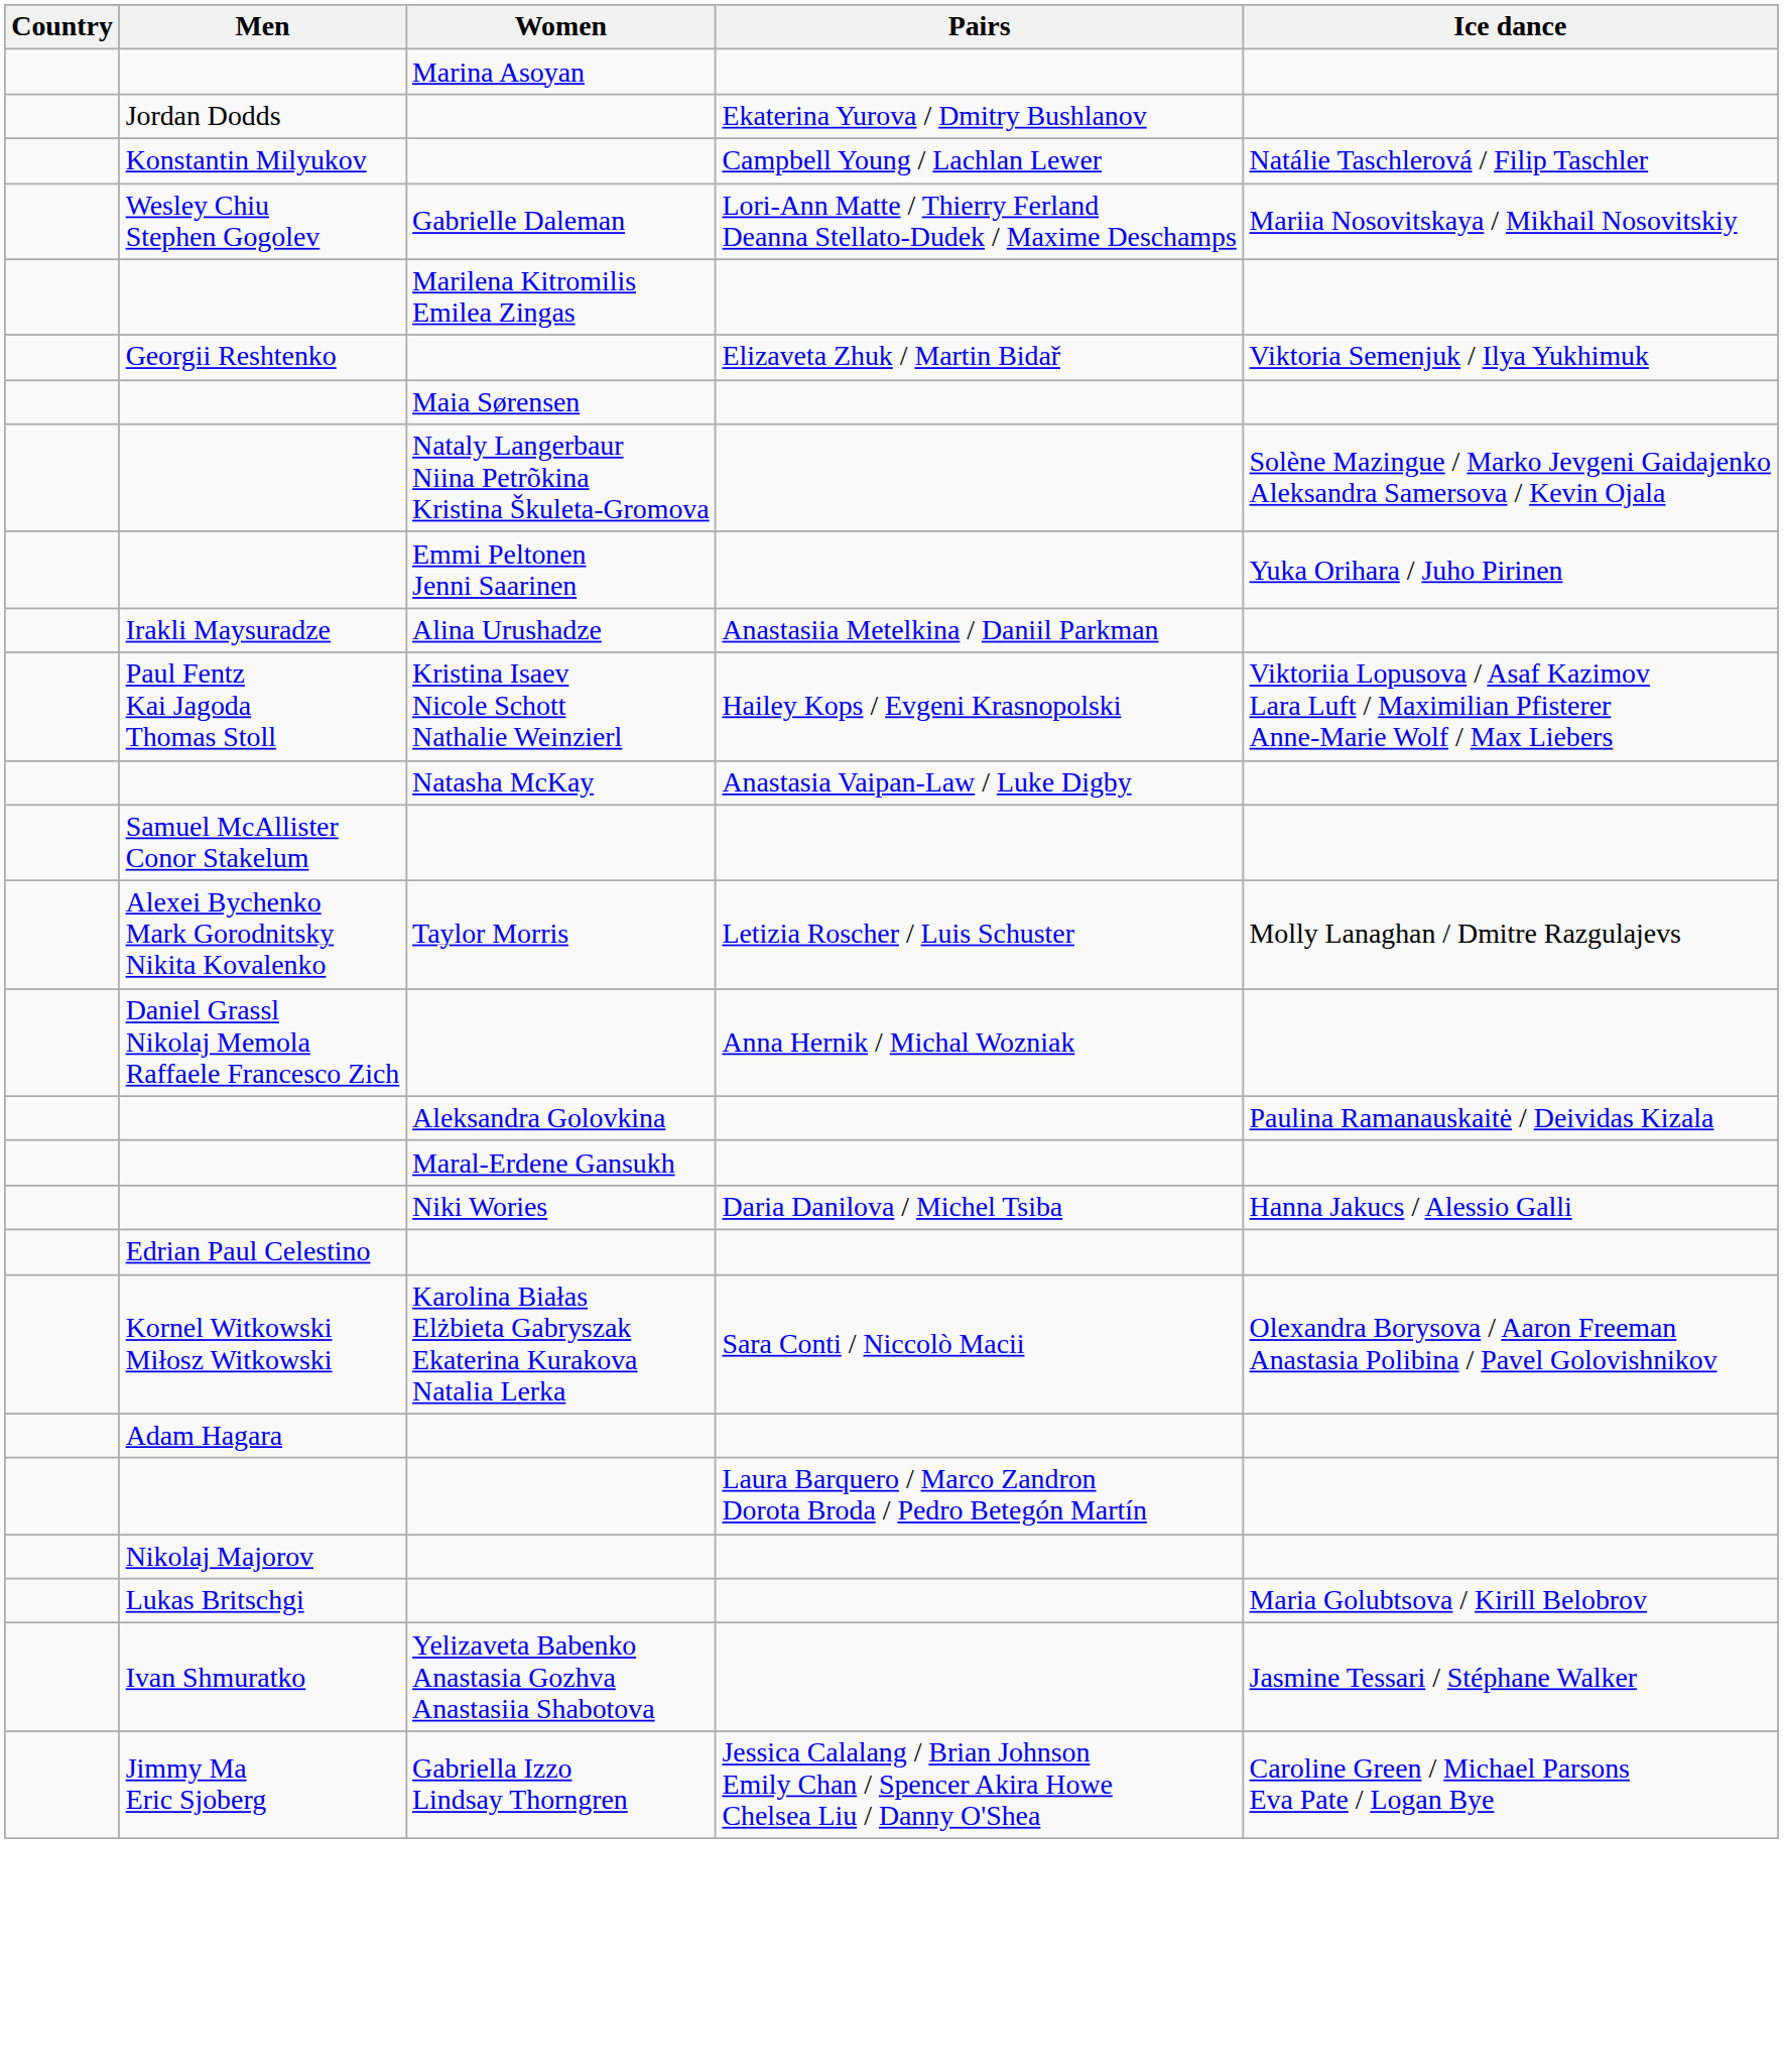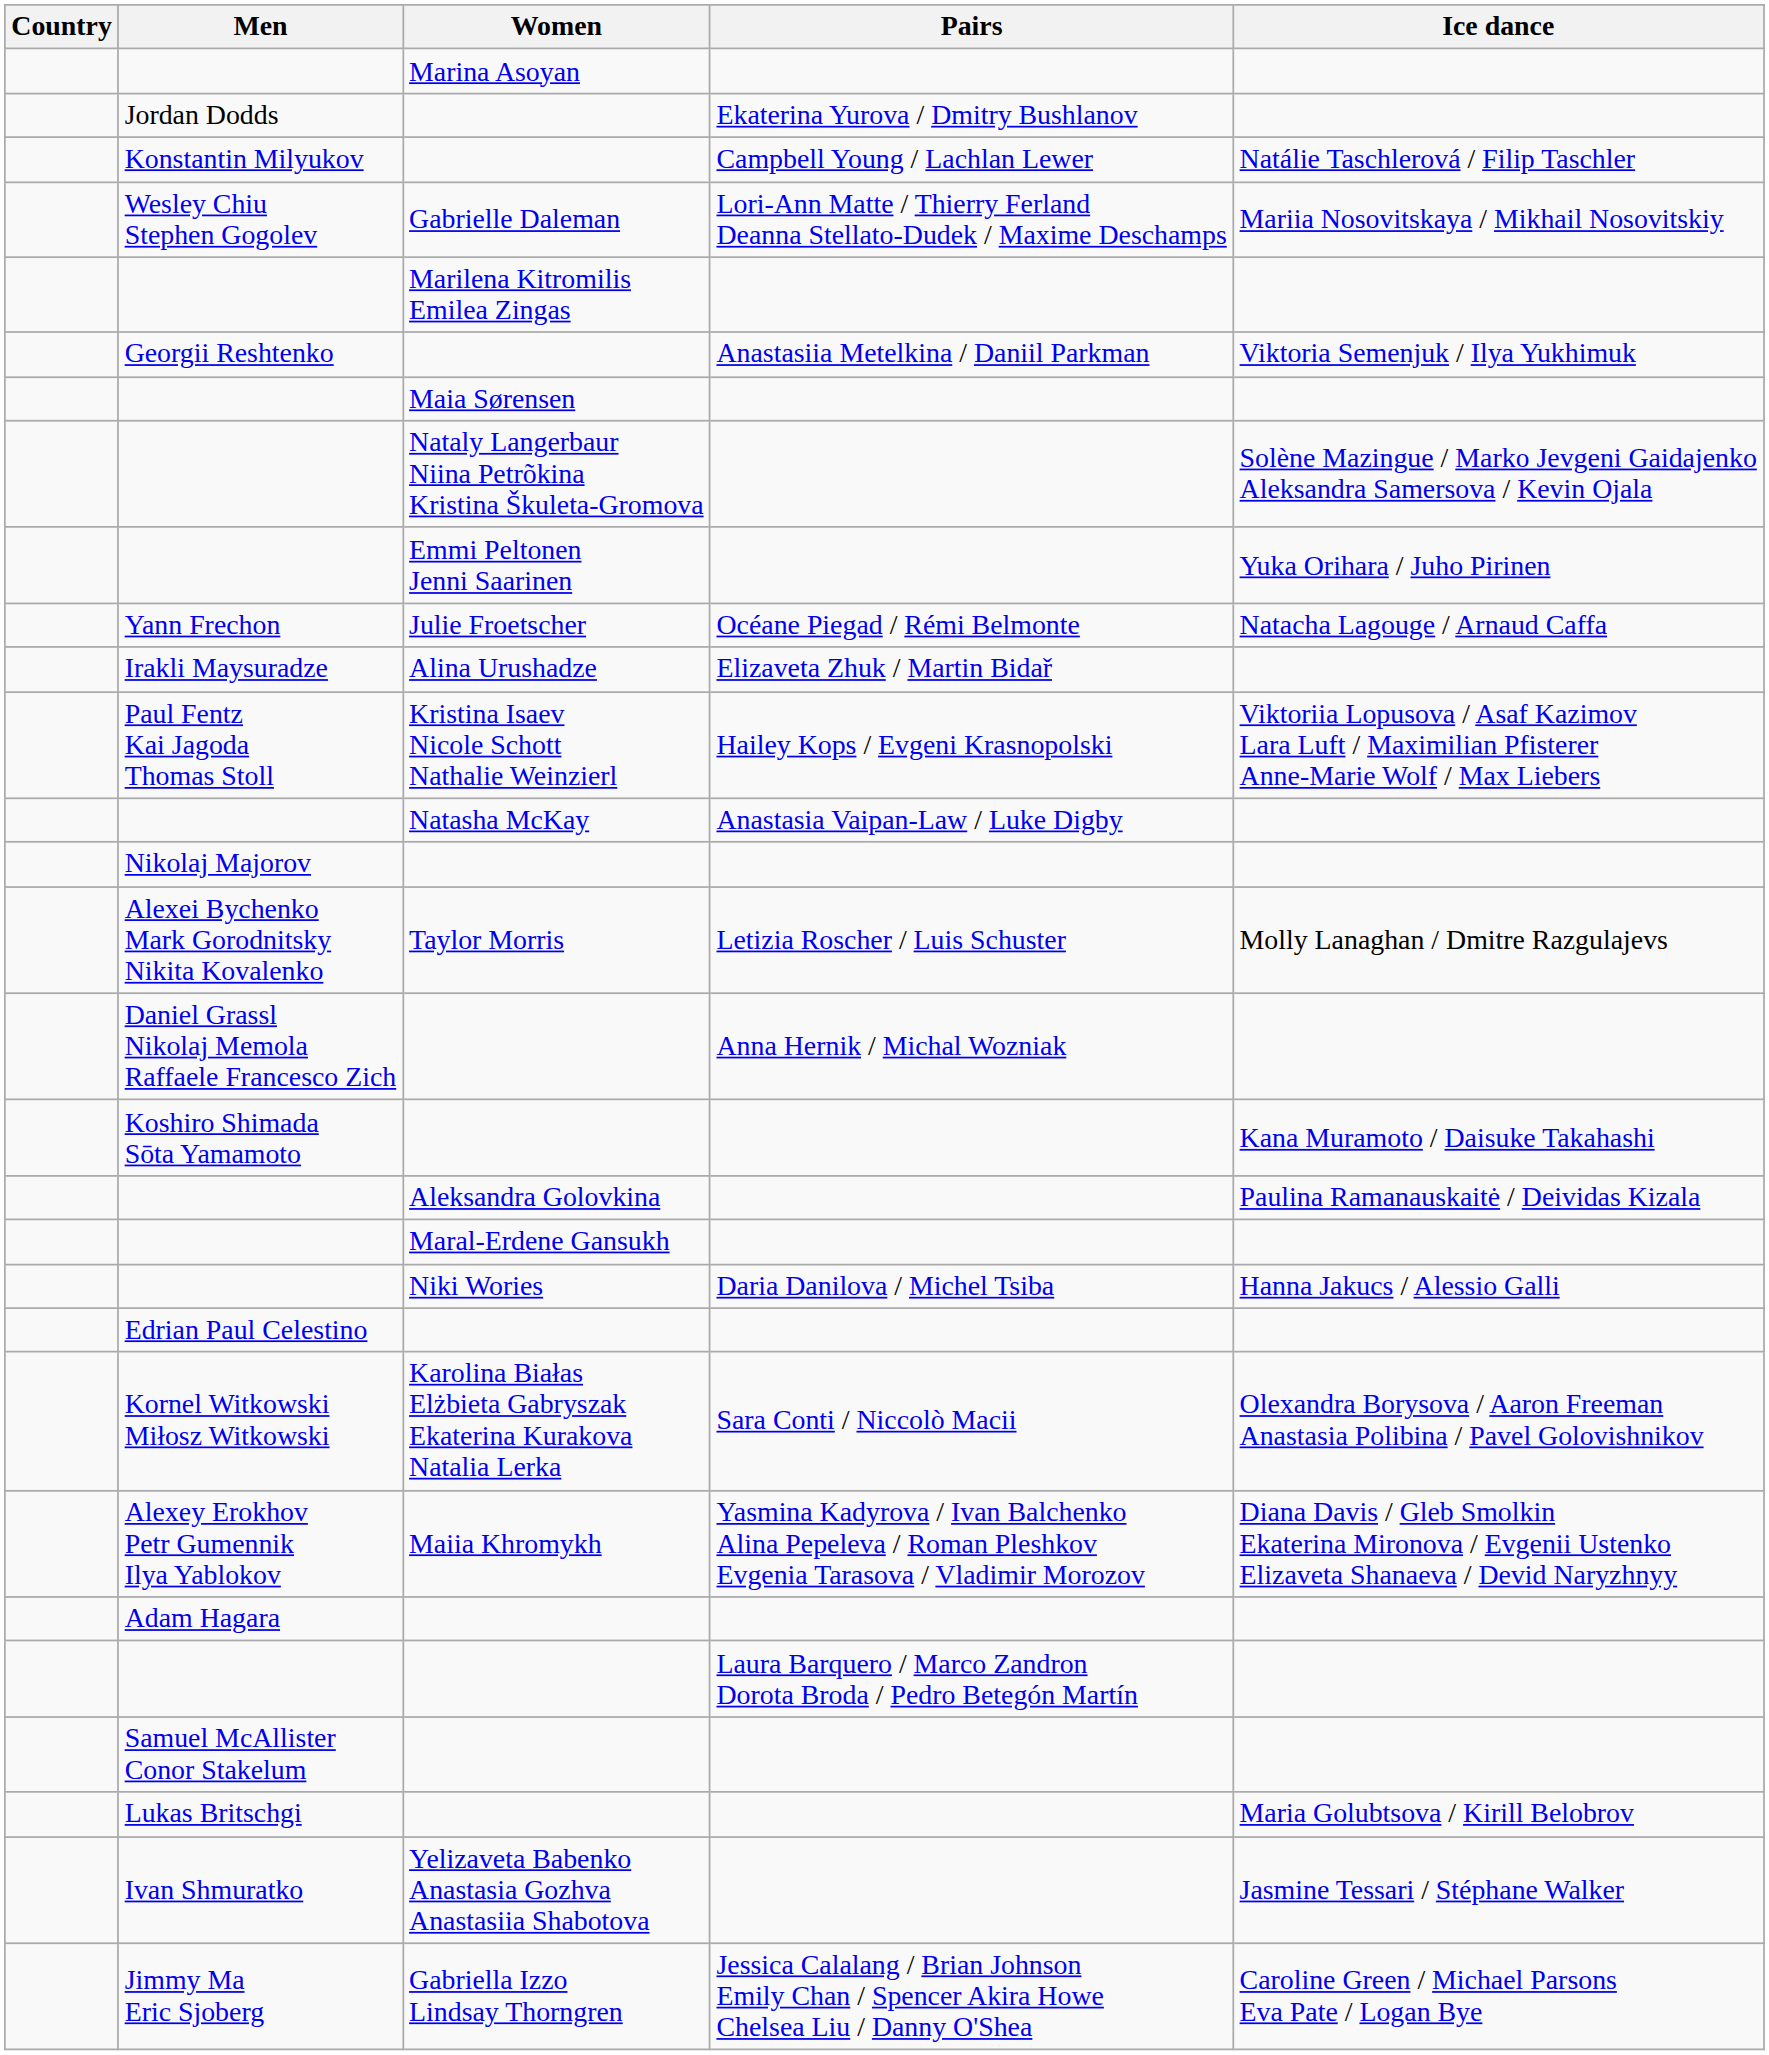 <table class="wikitable">
 <tr>
 <th>Country</th>
 <th>Men</th>
 <th>Women</th>
 <th>Pairs</th>
 <th>Ice dance</th>
 </tr>
 <tr>
 <td></td>
 <td></td>
 <td><a href='#'>Marina Asoyan</a></td>
 <td></td>
 <td></td>
 </tr>
 <tr>
 <td></td>
 <td>Jordan Dodds</td>
 <td></td>
 <td><a href='#'>Ekaterina Yurova</a> / <a href='#'>Dmitry Bushlanov</a></td>
 <td></td>
 </tr>
 <tr>
 <td></td>
 <td><a href='#'>Konstantin Milyukov</a></td>
 <td></td>
 <td><a href='#'>Campbell Young</a> / <a href='#'>Lachlan Lewer</a></td>
 <td><a href='#'>Natálie Taschlerová</a> / <a href='#'>Filip Taschler</a></td>
 </tr>
 <tr>
 <td></td>
 <td><a href='#'>Wesley Chiu</a> <br> <a href='#'>Stephen Gogolev</a></td>
 <td><a href='#'>Gabrielle Daleman</a></td>
 <td><a href='#'>Lori-Ann Matte</a> / <a href='#'>Thierry Ferland</a> <br> <a href='#'>Deanna Stellato-Dudek</a> / <a href='#'>Maxime Deschamps</a></td>
 <td><a href='#'>Mariia Nosovitskaya</a> / <a href='#'>Mikhail Nosovitskiy</a></td>
 </tr>
 <tr>
 <td></td>
 <td></td>
 <td><a href='#'>Marilena Kitromilis</a> <br> <a href='#'>Emilea Zingas</a></td>
 <td></td>
 <td></td>
 </tr>
 <tr>
 <td></td>
 <td><a href='#'>Georgii Reshtenko</a></td>
 <td></td>
-<td><a href='#'>Elizaveta Zhuk</a> / <a href='#'>Martin Bidař</a></td>
+<td><a href='#'>Anastasiia Metelkina</a> / <a href='#'>Daniil Parkman</a></td>
 <td><a href='#'>Viktoria Semenjuk</a> / <a href='#'>Ilya Yukhimuk</a></td>
 </tr>
 <tr>
 <td></td>
 <td></td>
 <td><a href='#'>Maia Sørensen</a></td>
 <td></td>
 <td></td>
 </tr>
 <tr>
 <td></td>
 <td></td>
 <td><a href='#'>Nataly Langerbaur</a> <br> <a href='#'>Niina Petrõkina</a> <br> <a href='#'>Kristina Škuleta-Gromova</a></td>
 <td></td>
 <td><a href='#'>Solène Mazingue</a> / <a href='#'>Marko Jevgeni Gaidajenko</a> <br> <a href='#'>Aleksandra Samersova</a> / <a href='#'>Kevin Ojala</a></td>
 </tr>
 <tr>
 <td></td>
 <td></td>
 <td><a href='#'>Emmi Peltonen</a> <br> <a href='#'>Jenni Saarinen</a></td>
 <td></td>
 <td><a href='#'>Yuka Orihara</a> / <a href='#'>Juho Pirinen</a></td>
 </tr>
 <tr>
 <td></td>
+<td><a href='#'>Yann Frechon</a></td>
+<td><a href='#'>Julie Froetscher</a></td>
+<td><a href='#'>Océane Piegad</a> / <a href='#'>Rémi Belmonte</a></td>
+<td><a href='#'>Natacha Lagouge</a> / <a href='#'>Arnaud Caffa</a></td>
+</tr>
+<tr>
+<td></td>
 <td><a href='#'>Irakli Maysuradze</a></td>
 <td><a href='#'>Alina Urushadze</a></td>
-<td><a href='#'>Anastasiia Metelkina</a> / <a href='#'>Daniil Parkman</a></td>
+<td><a href='#'>Elizaveta Zhuk</a> / <a href='#'>Martin Bidař</a></td>
 <td></td>
 </tr>
 <tr>
 <td></td>
 <td><a href='#'>Paul Fentz</a> <br> <a href='#'>Kai Jagoda</a> <br> <a href='#'>Thomas Stoll</a></td>
 <td><a href='#'>Kristina Isaev</a> <br> <a href='#'>Nicole Schott</a> <br> <a href='#'>Nathalie Weinzierl</a></td>
 <td><a href='#'>Hailey Kops</a> / <a href='#'>Evgeni Krasnopolski</a></td>
 <td><a href='#'>Viktoriia Lopusova</a> / <a href='#'>Asaf Kazimov</a> <br> <a href='#'>Lara Luft</a> / <a href='#'>Maximilian Pfisterer</a> <br> <a href='#'>Anne-Marie Wolf</a> / <a href='#'>Max Liebers</a></td>
 </tr>
 <tr>
 <td></td>
 <td></td>
 <td><a href='#'>Natasha McKay</a></td>
 <td><a href='#'>Anastasia Vaipan-Law</a> / <a href='#'>Luke Digby</a></td>
 <td></td>
 </tr>
 <tr>
 <td></td>
-<td><a href='#'>Samuel McAllister</a> <br> <a href='#'>Conor Stakelum</a></td>
+<td><a href='#'>Nikolaj Majorov</a></td>
 <td></td>
 <td></td>
 <td></td>
 </tr>
 <tr>
 <td></td>
 <td><a href='#'>Alexei Bychenko</a> <br> <a href='#'>Mark Gorodnitsky</a> <br> <a href='#'>Nikita Kovalenko</a></td>
 <td><a href='#'>Taylor Morris</a></td>
 <td><a href='#'>Letizia Roscher</a> / <a href='#'>Luis Schuster</a></td>
 <td>Molly Lanaghan / Dmitre Razgulajevs</td>
 </tr>
 <tr>
 <td></td>
 <td><a href='#'>Daniel Grassl</a> <br> <a href='#'>Nikolaj Memola</a> <br> <a href='#'>Raffaele Francesco Zich</a></td>
 <td></td>
 <td><a href='#'>Anna Hernik</a> / <a href='#'>Michal Wozniak</a></td>
 <td></td>
+</tr>
+<tr>
+<td></td>
+<td><a href='#'>Koshiro Shimada</a> <br> <a href='#'>Sōta Yamamoto</a></td>
+<td></td>
+<td></td>
+<td><a href='#'>Kana Muramoto</a> / <a href='#'>Daisuke Takahashi</a></td>
 </tr>
 <tr>
 <td></td>
 <td></td>
 <td><a href='#'>Aleksandra Golovkina</a></td>
 <td></td>
 <td><a href='#'>Paulina Ramanauskaitė</a> / <a href='#'>Deividas Kizala</a></td>
 </tr>
 <tr>
 <td></td>
 <td></td>
 <td><a href='#'>Maral-Erdene Gansukh</a></td>
 <td></td>
 <td></td>
 </tr>
 <tr>
 <td></td>
 <td></td>
 <td><a href='#'>Niki Wories</a></td>
 <td><a href='#'>Daria Danilova</a> / <a href='#'>Michel Tsiba</a></td>
 <td><a href='#'>Hanna Jakucs</a> / <a href='#'>Alessio Galli</a></td>
 </tr>
 <tr>
 <td></td>
 <td><a href='#'>Edrian Paul Celestino</a></td>
 <td></td>
 <td></td>
 <td></td>
 </tr>
 <tr>
 <td></td>
 <td><a href='#'>Kornel Witkowski</a> <br> <a href='#'>Miłosz Witkowski</a></td>
 <td><a href='#'>Karolina Białas</a> <br> <a href='#'>Elżbieta Gabryszak</a> <br> <a href='#'>Ekaterina Kurakova</a> <br> <a href='#'>Natalia Lerka</a></td>
 <td><a href='#'>Sara Conti</a> / <a href='#'>Niccolò Macii</a></td>
 <td><a href='#'>Olexandra Borysova</a> / <a href='#'>Aaron Freeman</a> <br> <a href='#'>Anastasia Polibina</a> / <a href='#'>Pavel Golovishnikov</a></td>
 </tr>
 <tr>
 <td></td>
+<td><a href='#'>Alexey Erokhov</a> <br> <a href='#'>Petr Gumennik</a> <br> <a href='#'>Ilya Yablokov</a></td>
+<td><a href='#'>Maiia Khromykh</a></td>
+<td><a href='#'>Yasmina Kadyrova</a> / <a href='#'>Ivan Balchenko</a> <br> <a href='#'>Alina Pepeleva</a> / <a href='#'>Roman Pleshkov</a> <br> <a href='#'>Evgenia Tarasova</a> / <a href='#'>Vladimir Morozov</a></td>
+<td><a href='#'>Diana Davis</a> / <a href='#'>Gleb Smolkin</a> <br> <a href='#'>Ekaterina Mironova</a> / <a href='#'>Evgenii Ustenko</a> <br> <a href='#'>Elizaveta Shanaeva</a> / <a href='#'>Devid Naryzhnyy</a></td>
+</tr>
+<tr>
+<td></td>
 <td><a href='#'>Adam Hagara</a></td>
 <td></td>
 <td></td>
 <td></td>
 </tr>
 <tr>
 <td></td>
 <td></td>
 <td></td>
 <td><a href='#'>Laura Barquero</a> / <a href='#'>Marco Zandron</a> <br> <a href='#'>Dorota Broda</a> / <a href='#'>Pedro Betegón Martín</a></td>
 <td></td>
 </tr>
 <tr>
 <td></td>
-<td><a href='#'>Nikolaj Majorov</a></td>
+<td><a href='#'>Samuel McAllister</a> <br> <a href='#'>Conor Stakelum</a></td>
 <td></td>
 <td></td>
 <td></td>
 </tr>
 <tr>
 <td></td>
 <td><a href='#'>Lukas Britschgi</a></td>
 <td></td>
 <td></td>
 <td><a href='#'>Maria Golubtsova</a> / <a href='#'>Kirill Belobrov</a></td>
 </tr>
 <tr>
 <td></td>
 <td><a href='#'>Ivan Shmuratko</a></td>
 <td><a href='#'>Yelizaveta Babenko</a> <br> <a href='#'>Anastasia Gozhva</a> <br> <a href='#'>Anastasiia Shabotova</a></td>
 <td></td>
 <td><a href='#'>Jasmine Tessari</a> / <a href='#'>Stéphane Walker</a></td>
 </tr>
 <tr>
 <td></td>
 <td><a href='#'>Jimmy Ma</a> <br> <a href='#'>Eric Sjoberg</a></td>
 <td><a href='#'>Gabriella Izzo</a> <br> <a href='#'>Lindsay Thorngren</a></td>
 <td><a href='#'>Jessica Calalang</a> / <a href='#'>Brian Johnson</a> <br> <a href='#'>Emily Chan</a> / <a href='#'>Spencer Akira Howe</a> <br> <a href='#'>Chelsea Liu</a> / <a href='#'>Danny O'Shea</a></td>
 <td><a href='#'>Caroline Green</a> / <a href='#'>Michael Parsons</a> <br> <a href='#'>Eva Pate</a> / <a href='#'>Logan Bye</a></td>
 </tr>
 </table>
